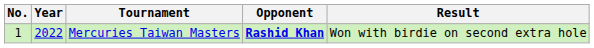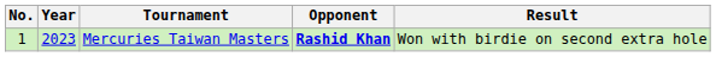 <table class="wikitable" style="font-size:95%;">
 <tr>
 <th>No.</th>
 <th>Year</th>
 <th>Tournament</th>
 <th>Opponent</th>
 <th>Result</th>
 </tr>
 <tr style="background:#D0F0C0;">
 <td align=center>1</td>
-<td><a href='#'>2022</a></td>
+<td><a href='#'>2023</a></td>
 <td><a href='#'>Mercuries Taiwan Masters</a></td>
 <td><strong> <a href='#'>Rashid Khan</a></strong></td>
 <td>Won with birdie on second extra hole</td>
 </tr>
 </table>
